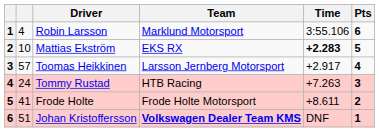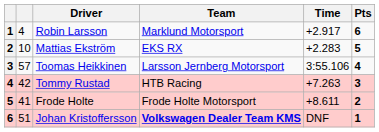 <table class=wikitable style="font-size:95%">
 <tr>
 <th></th>
 <th></th>
 <th>Driver</th>
 <th>Team</th>
 <th>Time</th>
 <th>Pts</th>
 </tr>
 <tr>
 <th>1</th>
 <td>4</td>
 <td> <a href='#'>Robin Larsson</a></td>
 <td><a href='#'>Marklund Motorsport</a></td>
-<td>3:55.106</td>
+<td>+2.917</td>
 <td><strong>6</strong></td>
 </tr>
 <tr>
 <th>2</th>
 <td>10</td>
 <td> <a href='#'>Mattias Ekström</a></td>
 <td><a href='#'>EKS RX</a></td>
-<td><strong>+2.283</strong></td>
+<td>+2.283</td>
 <td><strong>5</strong></td>
 </tr>
 <tr>
 <th>3</th>
 <td>57</td>
 <td> <a href='#'>Toomas Heikkinen</a></td>
 <td><a href='#'>Larsson Jernberg Motorsport</a></td>
-<td>+2.917</td>
+<td>3:55.106</td>
 <td><strong>4</strong></td>
 </tr>
 <tr>
 <th style="background:#ffcccc;">4</th>
-<td style="background:#ffcccc;">24</td>
+<td style="background:#ffcccc;">42</td>
 <td style="background:#ffcccc;"> <a href='#'>Tommy Rustad</a></td>
 <td style="background:#ffcccc;">HTB Racing</td>
 <td style="background:#ffcccc;">+7.263</td>
 <td style="background:#ffcccc;"><strong>3</strong></td>
 </tr>
 <tr>
 <th style="background:#ffcccc;">5</th>
 <td style="background:#ffcccc;">41</td>
 <td style="background:#ffcccc;"> Frode Holte</td>
 <td style="background:#ffcccc;">Frode Holte Motorsport</td>
 <td style="background:#ffcccc;">+8.611</td>
 <td style="background:#ffcccc;"><strong>2</strong></td>
 </tr>
 <tr>
 <th style="background:#ffcccc;">6</th>
 <td style="background:#ffcccc;">51</td>
 <td style="background:#ffcccc;"> <a href='#'>Johan Kristoffersson</a></td>
 <td style="background:#ffcccc;"><strong><a href='#'>Volkswagen Dealer Team KMS</a></strong></td>
 <td style="background:#ffcccc;">DNF</td>
 <td style="background:#ffcccc;"><strong>1</strong></td>
 </tr>
 </table>
